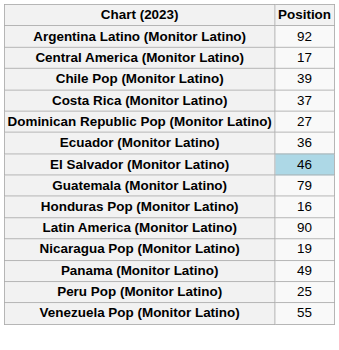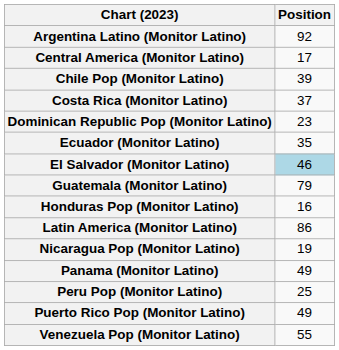 <table class="wikitable sortable plainrowheaders" style="text-align:center">
 <tr>
 <th scope="col">Chart (2023)</th>
 <th scope="col">Position</th>
 </tr>
 <tr>
 <th scope="row">Argentina Latino (Monitor Latino)</th>
 <td>92</td>
 </tr>
 <tr>
 <th scope="row">Central America (Monitor Latino)</th>
 <td>17</td>
 </tr>
 <tr>
 <th scope="row">Chile Pop (Monitor Latino)</th>
 <td>39</td>
 </tr>
 <tr>
 <th scope="row">Costa Rica (Monitor Latino)</th>
 <td>37</td>
 </tr>
 <tr>
 <th scope="row">Dominican Republic Pop (Monitor Latino)</th>
-<td>27</td>
+<td>23</td>
 </tr>
 <tr>
 <th scope="row">Ecuador (Monitor Latino)</th>
-<td>36</td>
+<td>35</td>
 </tr>
 <tr>
 <th scope="row">El Salvador (Monitor Latino)</th>
 <td style="background: lightblue;">46</td>
 </tr>
 <tr>
 <th scope="row">Guatemala (Monitor Latino)</th>
 <td>79</td>
 </tr>
 <tr>
 <th scope="row">Honduras Pop (Monitor Latino)</th>
 <td>16</td>
 </tr>
 <tr>
 <th scope="row">Latin America (Monitor Latino)</th>
-<td>90</td>
+<td>86</td>
 </tr>
 <tr>
 <th scope="row">Nicaragua Pop (Monitor Latino)</th>
 <td>19</td>
 </tr>
 <tr>
 <th scope="row">Panama (Monitor Latino)</th>
 <td>49</td>
 </tr>
 <tr>
 <th scope="row">Peru Pop (Monitor Latino)</th>
 <td>25</td>
 </tr>
 <tr>
+<th scope="row">Puerto Rico Pop (Monitor Latino)</th>
+<td>49</td>
+</tr>
+<tr>
 <th scope="row">Venezuela Pop (Monitor Latino)</th>
 <td>55</td>
 </tr>
 </table>
